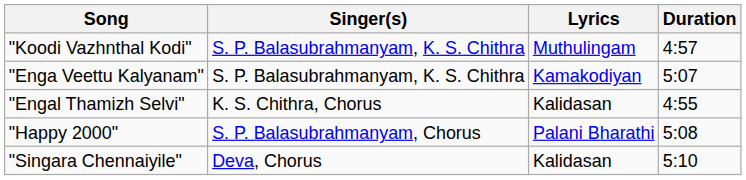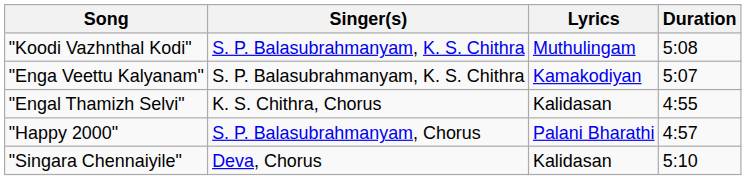 <table class="wikitable" style="font-size:95%;">
 <tr>
 <th>Song</th>
 <th>Singer(s)</th>
 <th>Lyrics</th>
 <th>Duration</th>
 </tr>
 <tr>
 <td>"Koodi Vazhnthal Kodi"</td>
 <td><a href='#'>S. P. Balasubrahmanyam</a>, <a href='#'>K. S. Chithra</a></td>
 <td><a href='#'>Muthulingam</a></td>
-<td>4:57</td>
+<td>5:08</td>
 </tr>
 <tr>
 <td>"Enga Veettu Kalyanam"</td>
 <td>S. P. Balasubrahmanyam, K. S. Chithra</td>
 <td><a href='#'>Kamakodiyan</a></td>
 <td>5:07</td>
 </tr>
 <tr>
 <td>"Engal Thamizh Selvi"</td>
 <td>K. S. Chithra, Chorus</td>
 <td>Kalidasan</td>
 <td>4:55</td>
 </tr>
 <tr>
 <td>"Happy 2000"</td>
 <td><a href='#'>S. P. Balasubrahmanyam</a>, Chorus</td>
 <td><a href='#'>Palani Bharathi</a></td>
-<td>5:08</td>
+<td>4:57</td>
 </tr>
 <tr>
 <td>"Singara Chennaiyile"</td>
 <td><a href='#'>Deva</a>, Chorus</td>
 <td>Kalidasan</td>
 <td>5:10</td>
 </tr>
 </table>
